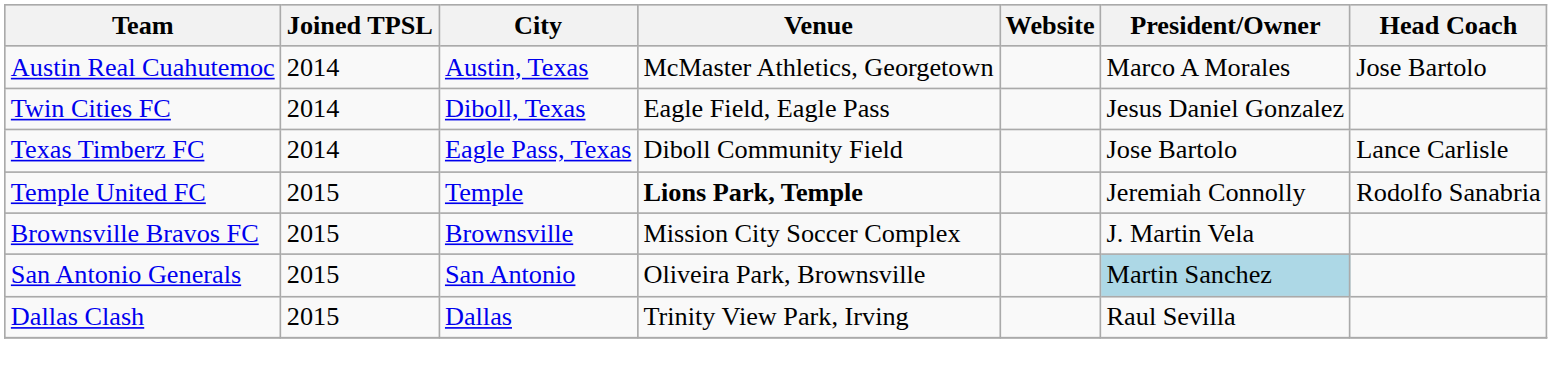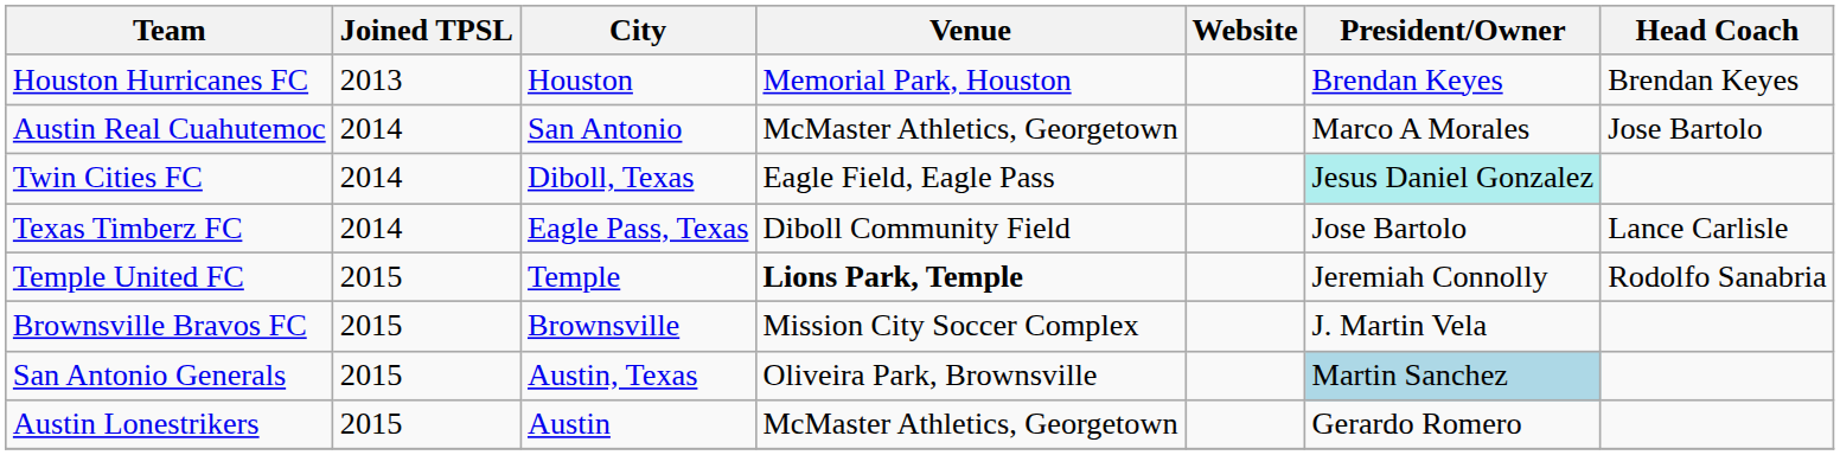 <table class="wikitable sortable">
 <tr>
 <th>Team</th>
 <th>Joined TPSL</th>
 <th>City</th>
 <th>Venue</th>
 <th>Website</th>
 <th>President/Owner</th>
 <th>Head Coach</th>
 </tr>
 <tr>
+<td><a href='#'>Houston Hurricanes FC</a></td>
+<td>2013</td>
+<td><a href='#'>Houston</a></td>
+<td><a href='#'>Memorial Park, Houston</a></td>
+<td></td>
+<td> <a href='#'>Brendan Keyes</a></td>
+<td>Brendan Keyes</td>
+</tr>
+<tr>
 <td><a href='#'>Austin Real Cuahutemoc</a></td>
 <td>2014</td>
-<td><a href='#'>Austin, Texas</a></td>
+<td><a href='#'>San Antonio</a></td>
 <td>McMaster Athletics, Georgetown</td>
 <td> </td>
 <td>Marco A Morales</td>
 <td>Jose Bartolo</td>
 </tr>
 <tr>
 <td><a href='#'>Twin Cities FC</a></td>
 <td>2014</td>
 <td><a href='#'>Diboll, Texas</a></td>
 <td>Eagle Field, Eagle Pass</td>
 <td> </td>
-<td>Jesus Daniel Gonzalez</td>
+<td style="background: paleturquoise;">Jesus Daniel Gonzalez</td>
 <td></td>
 </tr>
 <tr>
 <td><a href='#'>Texas Timberz FC</a></td>
 <td>2014</td>
 <td><a href='#'>Eagle Pass, Texas</a></td>
 <td>Diboll Community Field</td>
 <td> </td>
 <td>Jose Bartolo</td>
 <td> Lance Carlisle</td>
 </tr>
 <tr>
 <td><a href='#'>Temple United FC</a></td>
 <td>2015</td>
 <td><a href='#'>Temple</a></td>
 <td><strong>Lions Park, Temple</strong></td>
 <td></td>
 <td>Jeremiah Connolly</td>
 <td>Rodolfo Sanabria</td>
 </tr>
 <tr>
 <td><a href='#'>Brownsville Bravos FC</a></td>
 <td>2015</td>
 <td><a href='#'>Brownsville</a></td>
 <td>Mission City Soccer Complex</td>
 <td></td>
 <td>J. Martin Vela</td>
 <td></td>
 </tr>
 <tr>
 <td><a href='#'>San Antonio Generals</a></td>
 <td>2015</td>
-<td><a href='#'>San Antonio</a></td>
+<td><a href='#'>Austin, Texas</a></td>
 <td>Oliveira Park, Brownsville</td>
 <td></td>
 <td style="background: lightblue;">Martin Sanchez</td>
 <td></td>
 </tr>
 <tr>
-<td><a href='#'>Dallas Clash</a></td>
+<td><a href='#'>Austin Lonestrikers</a></td>
 <td>2015</td>
-<td><a href='#'>Dallas</a></td>
-<td>Trinity View Park, Irving</td>
+<td><a href='#'>Austin</a></td>
+<td>McMaster Athletics, Georgetown</td>
 <td></td>
-<td>Raul Sevilla</td>
+<td>Gerardo Romero</td>
 <td></td>
 </tr>
 <tr>
 </tr>
 </table>
